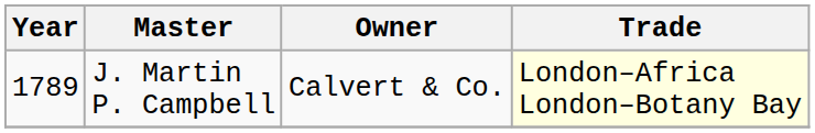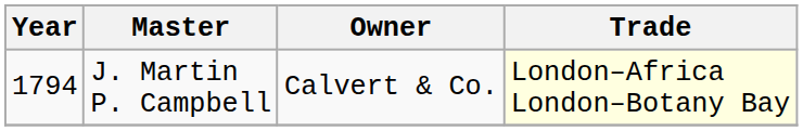 <table class="sortable wikitable">
 <tr>
 <th>Year</th>
 <th>Master</th>
 <th>Owner</th>
 <th>Trade</th>
 </tr>
 <tr>
-<td>1789</td>
+<td>1794</td>
 <td>J. Martin<br>P. Campbell</td>
 <td>Calvert & Co.</td>
 <td style="background: lightyellow;">London–Africa<br>London–Botany Bay</td>
 </tr>
 <tr>
 </tr>
 </table>
